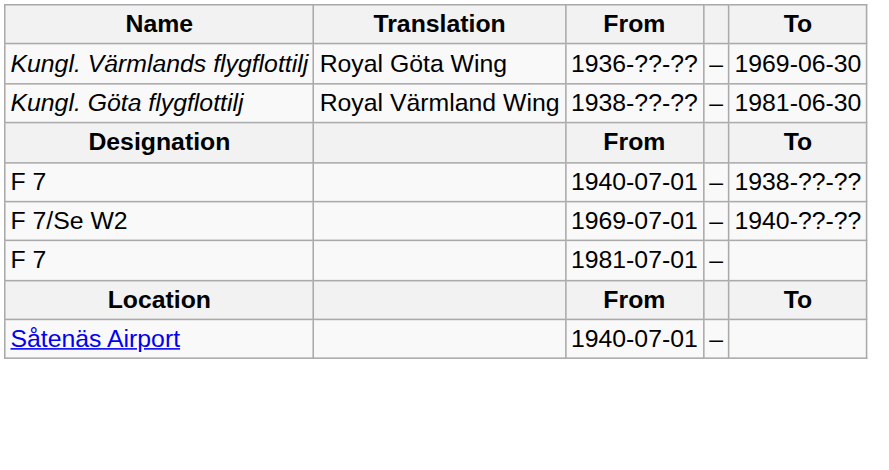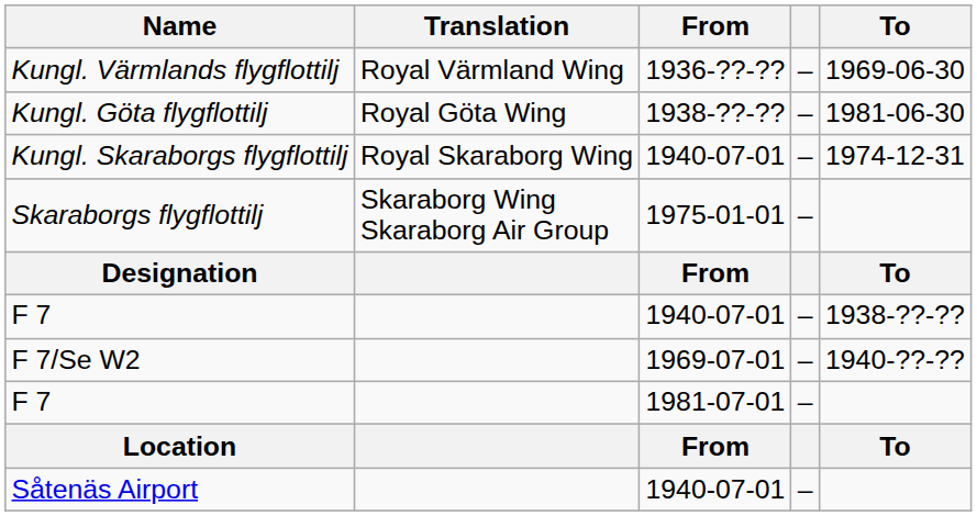 <table class="wikitable">
 <tr>
 <th style="font-weight:bold;">Name</th>
 <th style="font-weight:bold;">Translation</th>
 <th style="text-align: center; font-weight:bold;">From</th>
 <th></th>
 <th style="text-align: center; font-weight:bold;">To</th>
 </tr>
 <tr>
 <td style="font-style:italic;">Kungl. Värmlands flygflottilj</td>
-<td>Royal Göta Wing</td>
+<td>Royal Värmland Wing</td>
 <td>1936-??-??</td>
 <td>–</td>
 <td style="text-align: center;">1969-06-30</td>
 </tr>
 <tr>
 <td style="font-style:italic;">Kungl. Göta flygflottilj</td>
-<td>Royal Värmland Wing</td>
+<td>Royal Göta Wing</td>
 <td>1938-??-??</td>
 <td>–</td>
 <td style="text-align: center;">1981-06-30</td>
+</tr>
+<tr>
+<td style="font-style:italic;">Kungl. Skaraborgs flygflottilj</td>
+<td>Royal Skaraborg Wing</td>
+<td>1940-07-01</td>
+<td>–</td>
+<td>1974-12-31</td>
+</tr>
+<tr>
+<td style="font-style:italic;">Skaraborgs flygflottilj</td>
+<td>Skaraborg Wing<br>Skaraborg Air Group</td>
+<td>1975-01-01</td>
+<td>–</td>
+<td></td>
 </tr>
 <tr>
 <th style="font-weight:bold;">Designation</th>
 <th style="font-weight:bold;"></th>
 <th style="text-align: center; font-weight:bold;">From</th>
 <th></th>
 <th style="text-align: center; font-weight:bold;">To</th>
 </tr>
 <tr>
 <td>F 7</td>
 <td></td>
 <td style="text-align: center;">1940-07-01</td>
 <td style="text-align: center;">–</td>
 <td>1938-??-??</td>
 </tr>
 <tr>
 <td>F 7/Se W2</td>
 <td></td>
 <td style="text-align: center;">1969-07-01</td>
 <td style="text-align: center;">–</td>
 <td>1940-??-??</td>
 </tr>
 <tr>
 <td>F 7</td>
 <td></td>
 <td style="text-align: center;">1981-07-01</td>
 <td style="text-align: center;">–</td>
 <td style="text-align: center;"></td>
 </tr>
 <tr>
 <th style="font-weight:bold;">Location</th>
 <th style="font-weight:bold;"></th>
 <th style="text-align: center; font-weight:bold;">From</th>
 <th></th>
 <th style="text-align: center; font-weight:bold;">To</th>
 </tr>
 <tr>
 <td><a href='#'>Såtenäs Airport</a></td>
 <td></td>
 <td style="text-align: center;">1940-07-01</td>
 <td style="text-align: center;">–</td>
 <td style="text-align: center;"></td>
 </tr>
 </table>
